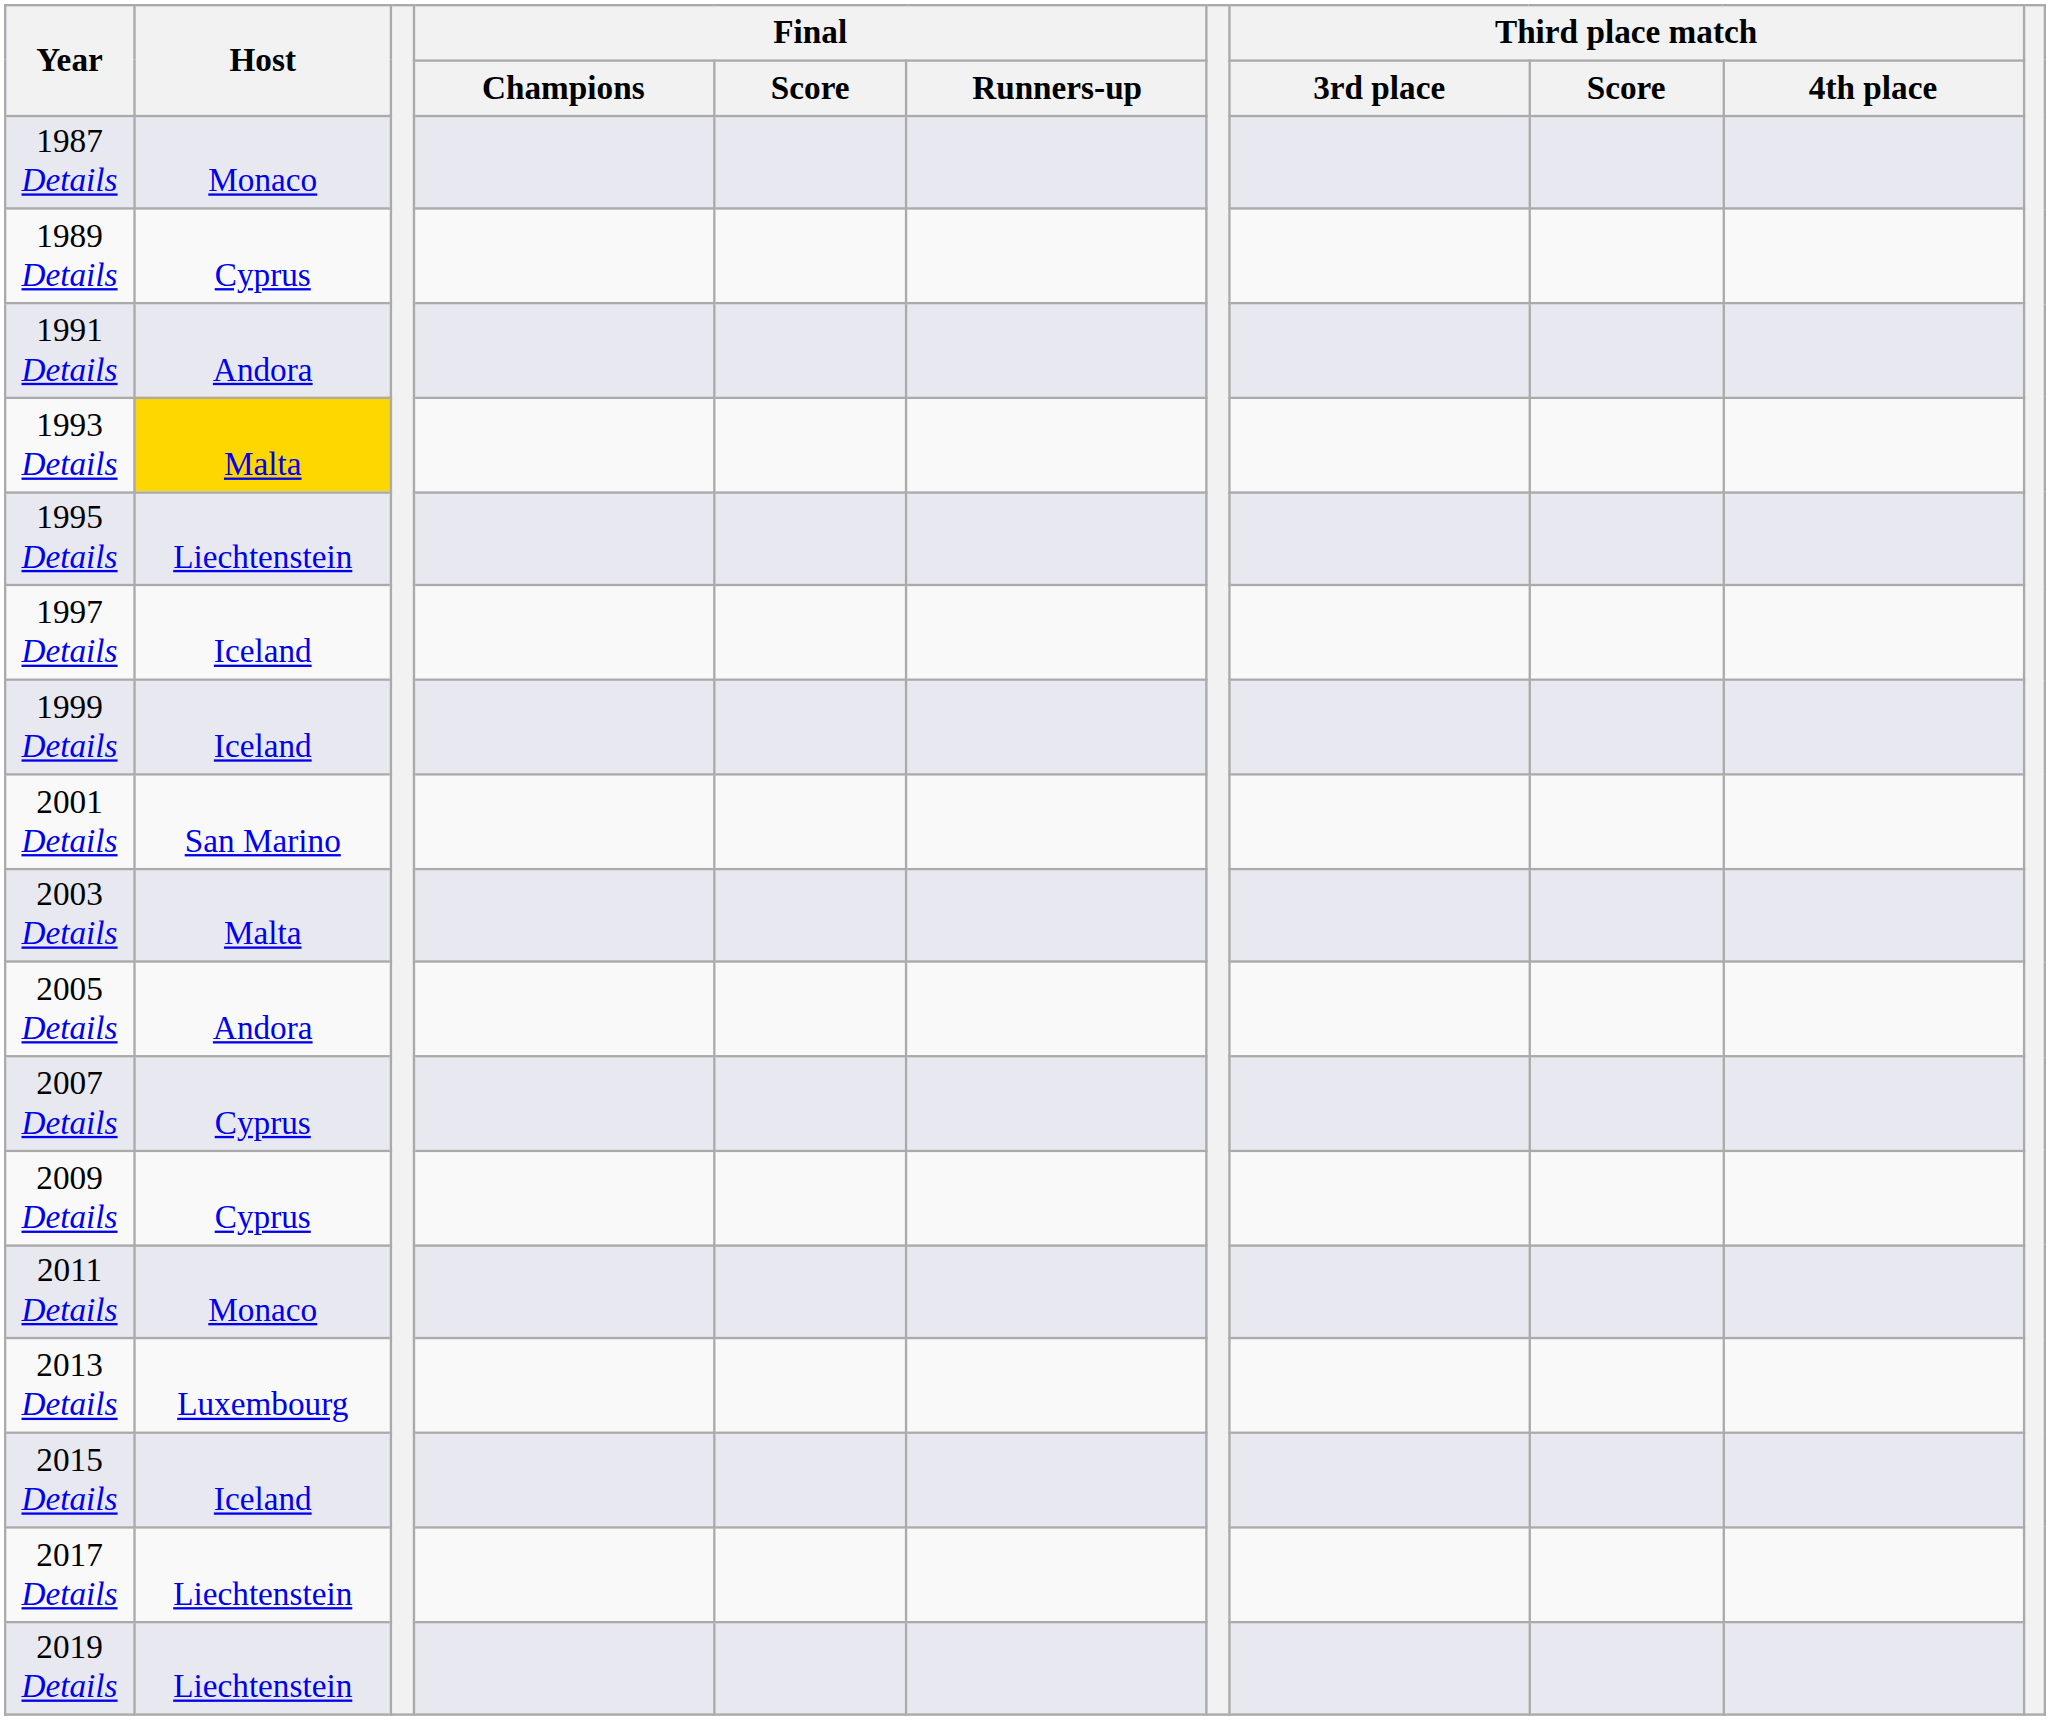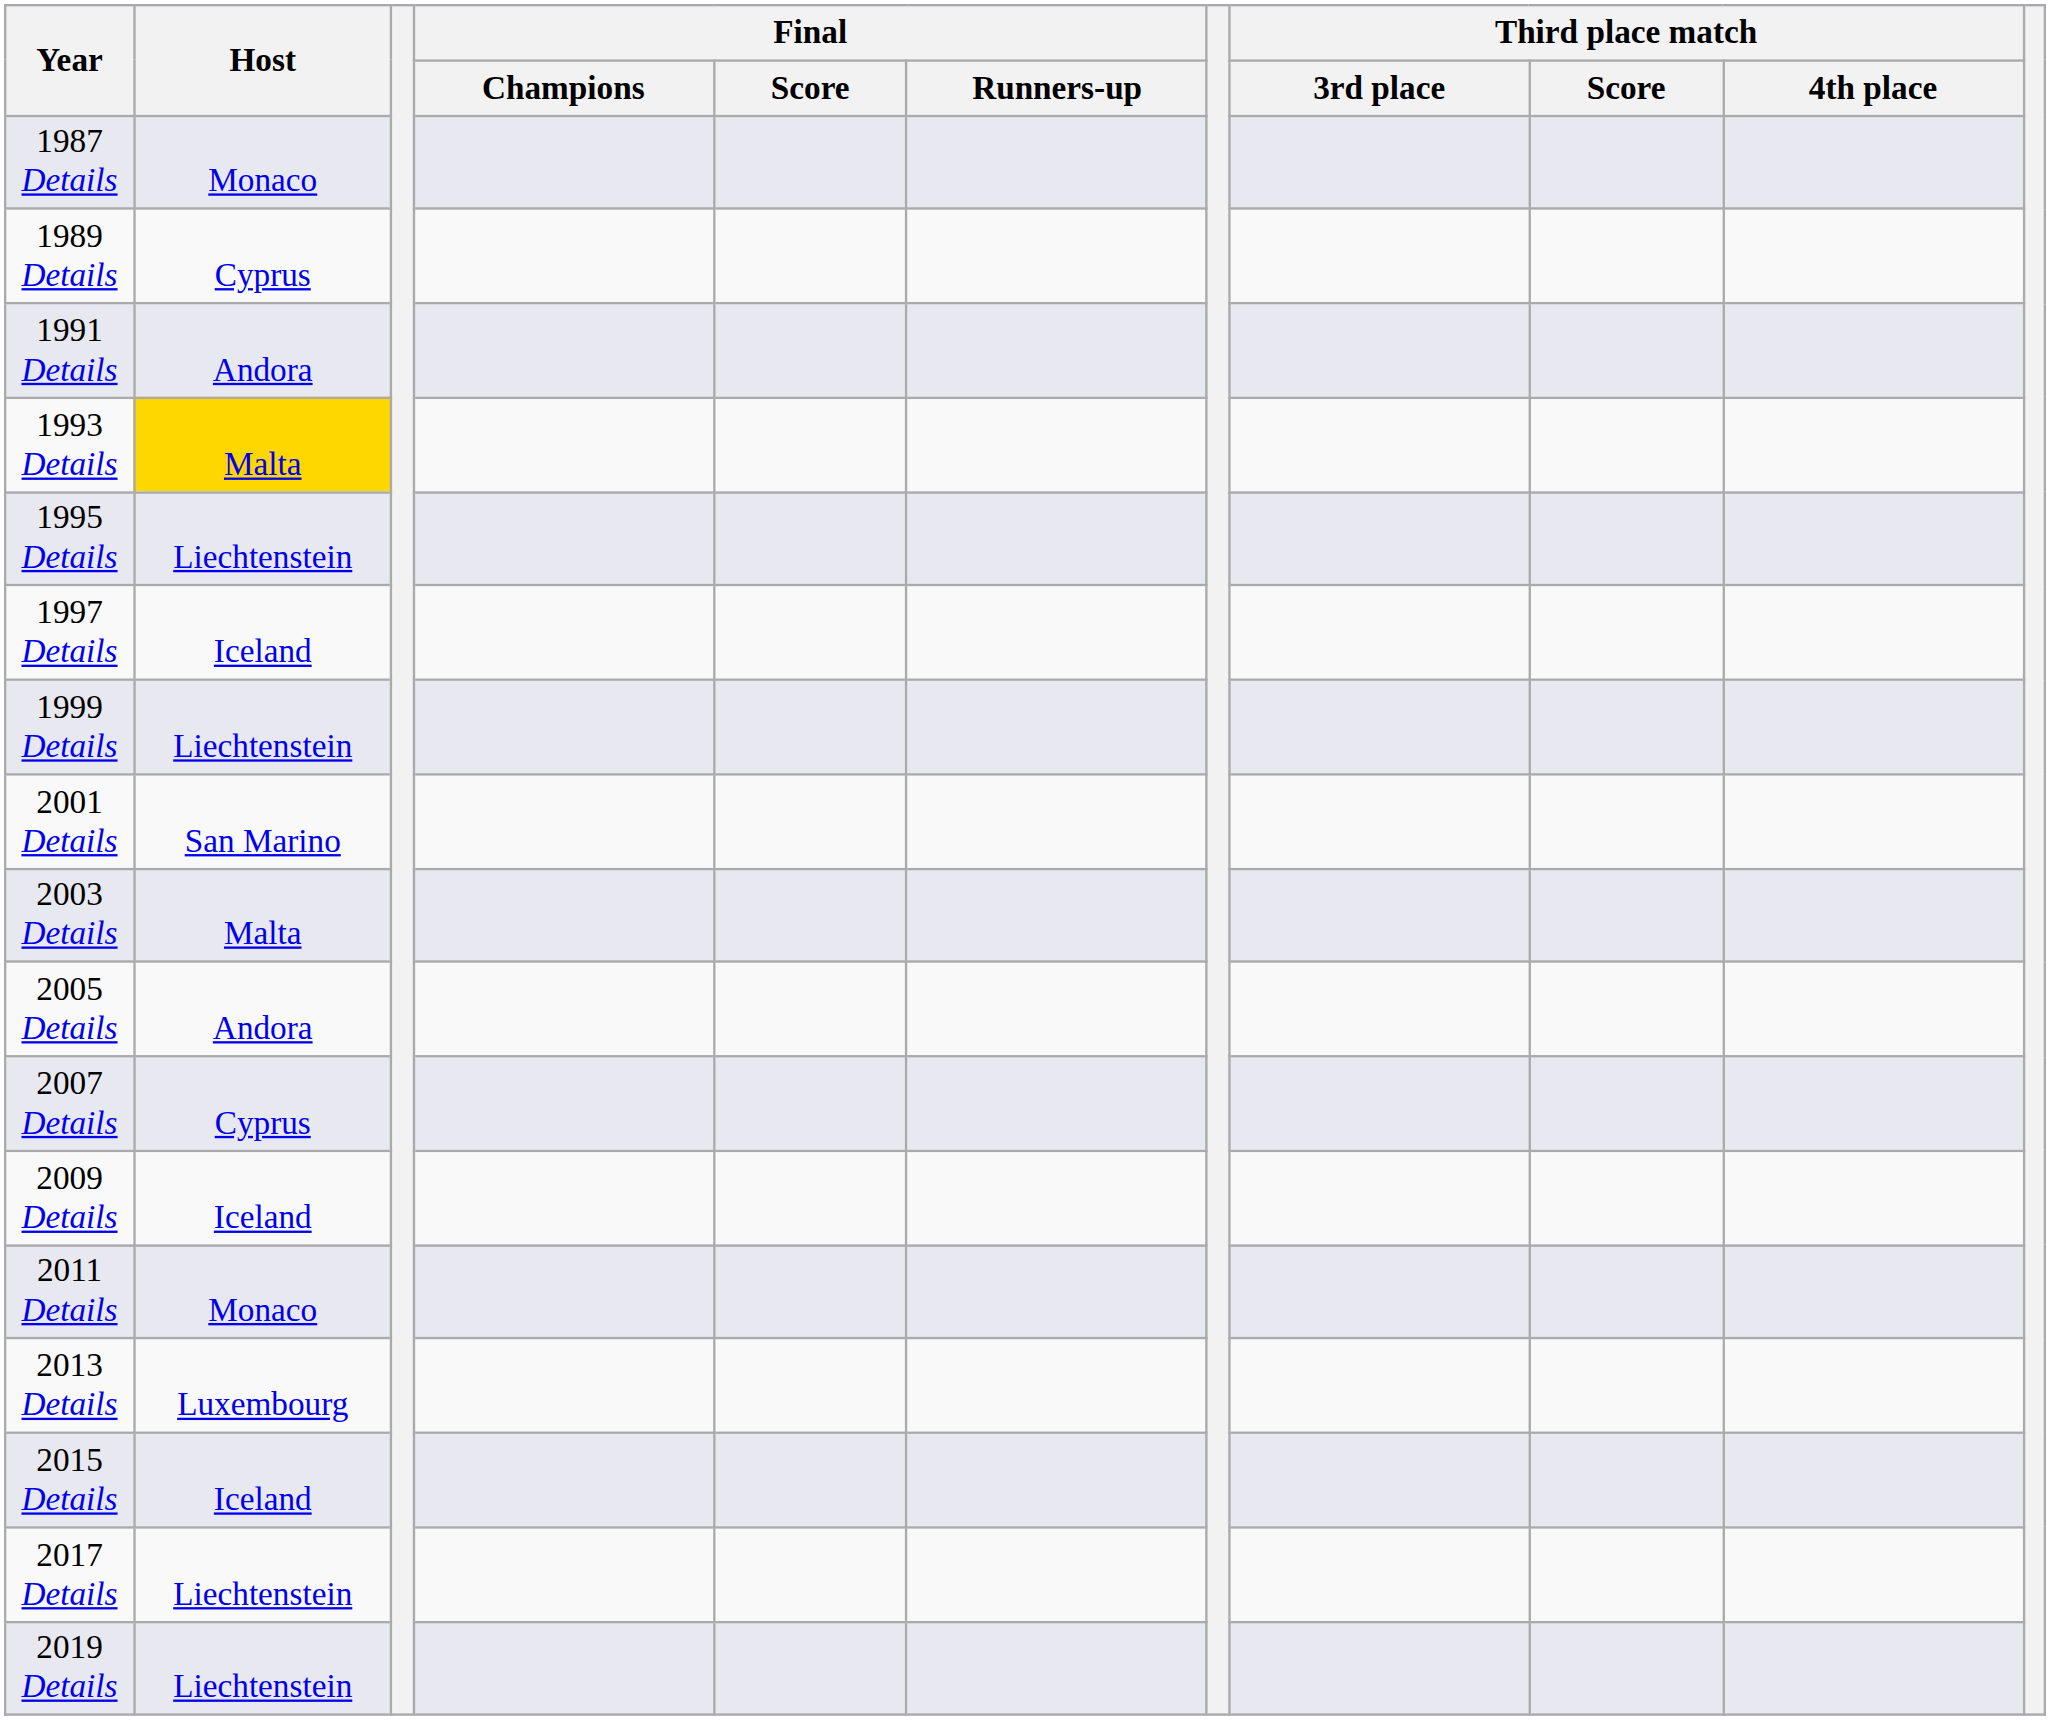 <table class="wikitable" style="font-size:90%; width: 100%; text-align: center;">
 <tr bgcolor=#c1d8ff>
 <th rowspan=2 width=6%>Year</th>
 <th rowspan=2 width=12%>Host</th>
 <th width=1% rowspan=20 bgcolor=ffffff></th>
 <th colspan=3>Final</th>
 <th width=1% rowspan=20 bgcolor=ffffff></th>
 <th colspan=3>Third place match</th>
 <th width=1% rowspan=20 bgcolor=#ffffff></th>
 </tr>
 <tr bgcolor=#efefef>
 <th width=14%>Champions</th>
 <th width=9%>Score</th>
 <th width=14%>Runners-up</th>
 <th width=14%>3rd place</th>
 <th width=9%>Score</th>
 <th width=14%>4th place</th>
 </tr>
 <tr bgcolor=#E8E8F0>
 <td>1987 <br><em><a href='#'>Details</a></em></td>
 <td><br><a href='#'>Monaco</a></td>
 <td></td>
 <td></td>
 <td></td>
 <td></td>
 <td></td>
 <td></td>
 </tr>
 <tr>
 <td>1989 <br><em><a href='#'>Details</a></em></td>
 <td><br><a href='#'>Cyprus</a></td>
 <td></td>
 <td></td>
 <td></td>
 <td></td>
 <td></td>
 <td></td>
 </tr>
 <tr bgcolor=#E8E8F0>
 <td>1991 <br><em><a href='#'>Details</a></em></td>
 <td><br><a href='#'>Andora</a></td>
 <td></td>
 <td></td>
 <td></td>
 <td></td>
 <td></td>
 <td></td>
 </tr>
 <tr>
 <td>1993<br><em><a href='#'>Details</a></em></td>
 <td style="background: gold;"><br><a href='#'>Malta</a></td>
 <td></td>
 <td></td>
 <td></td>
 <td></td>
 <td></td>
 <td></td>
 </tr>
 <tr bgcolor=#E8E8F0>
 <td>1995<br><em><a href='#'>Details</a></em></td>
 <td><br><a href='#'>Liechtenstein</a></td>
 <td></td>
 <td></td>
 <td></td>
 <td></td>
 <td></td>
 <td></td>
 </tr>
 <tr>
 <td>1997 <br><em><a href='#'>Details</a></em></td>
 <td><br><a href='#'>Iceland</a></td>
 <td></td>
 <td></td>
 <td></td>
 <td></td>
 <td></td>
 <td></td>
 </tr>
 <tr bgcolor=#E8E8F0>
 <td>1999 <br><em><a href='#'>Details</a></em></td>
-<td><br><a href='#'>Iceland</a></td>
+<td><br><a href='#'>Liechtenstein</a></td>
 <td></td>
 <td></td>
 <td></td>
 <td></td>
 <td></td>
 <td></td>
 </tr>
 <tr>
 <td>2001 <br><em><a href='#'>Details</a></em></td>
 <td><br><a href='#'>San Marino</a></td>
 <td></td>
 <td></td>
 <td></td>
 <td></td>
 <td></td>
 <td></td>
 </tr>
 <tr bgcolor=#E8E8F0>
 <td>2003 <br><em><a href='#'>Details</a></em></td>
 <td><br><a href='#'>Malta</a></td>
 <td></td>
 <td></td>
 <td></td>
 <td></td>
 <td></td>
 <td></td>
 </tr>
 <tr>
 <td>2005<br><em><a href='#'>Details</a></em></td>
 <td><br><a href='#'>Andora</a></td>
 <td></td>
 <td></td>
 <td></td>
 <td></td>
 <td></td>
 <td></td>
 </tr>
 <tr bgcolor=#E8E8F0>
 <td>2007<br><em><a href='#'>Details</a></em></td>
 <td><br><a href='#'>Cyprus</a></td>
 <td></td>
 <td></td>
 <td></td>
 <td></td>
 <td></td>
 <td></td>
 </tr>
 <tr>
 <td>2009 <br><em><a href='#'>Details</a></em></td>
-<td><br><a href='#'>Cyprus</a></td>
+<td><br><a href='#'>Iceland</a></td>
 <td></td>
 <td></td>
 <td></td>
 <td></td>
 <td></td>
 <td></td>
 </tr>
 <tr bgcolor=#E8E8F0>
 <td>2011 <br><em><a href='#'>Details</a></em></td>
 <td><br><a href='#'>Monaco</a></td>
 <td></td>
 <td></td>
 <td></td>
 <td></td>
 <td></td>
 <td></td>
 </tr>
 <tr>
 <td>2013<br><em><a href='#'>Details</a></em></td>
 <td><br><a href='#'>Luxembourg</a></td>
 <td></td>
 <td></td>
 <td></td>
 <td></td>
 <td></td>
 <td></td>
 </tr>
 <tr bgcolor=#E8E8F0>
 <td>2015<br><em><a href='#'>Details</a></em></td>
 <td><br><a href='#'>Iceland</a></td>
 <td></td>
 <td></td>
 <td></td>
 <td></td>
 <td></td>
 <td></td>
 </tr>
 <tr>
 <td>2017<br><em><a href='#'>Details</a></em></td>
 <td><br><a href='#'>Liechtenstein</a></td>
 <td></td>
 <td></td>
 <td></td>
 <td></td>
 <td></td>
 <td></td>
 </tr>
 <tr bgcolor=#E8E8F0>
 <td>2019<br><em><a href='#'>Details</a></em></td>
 <td><br><a href='#'>Liechtenstein</a></td>
 <td></td>
 <td></td>
 <td></td>
 <td></td>
 <td></td>
 <td></td>
 </tr>
 </table>
